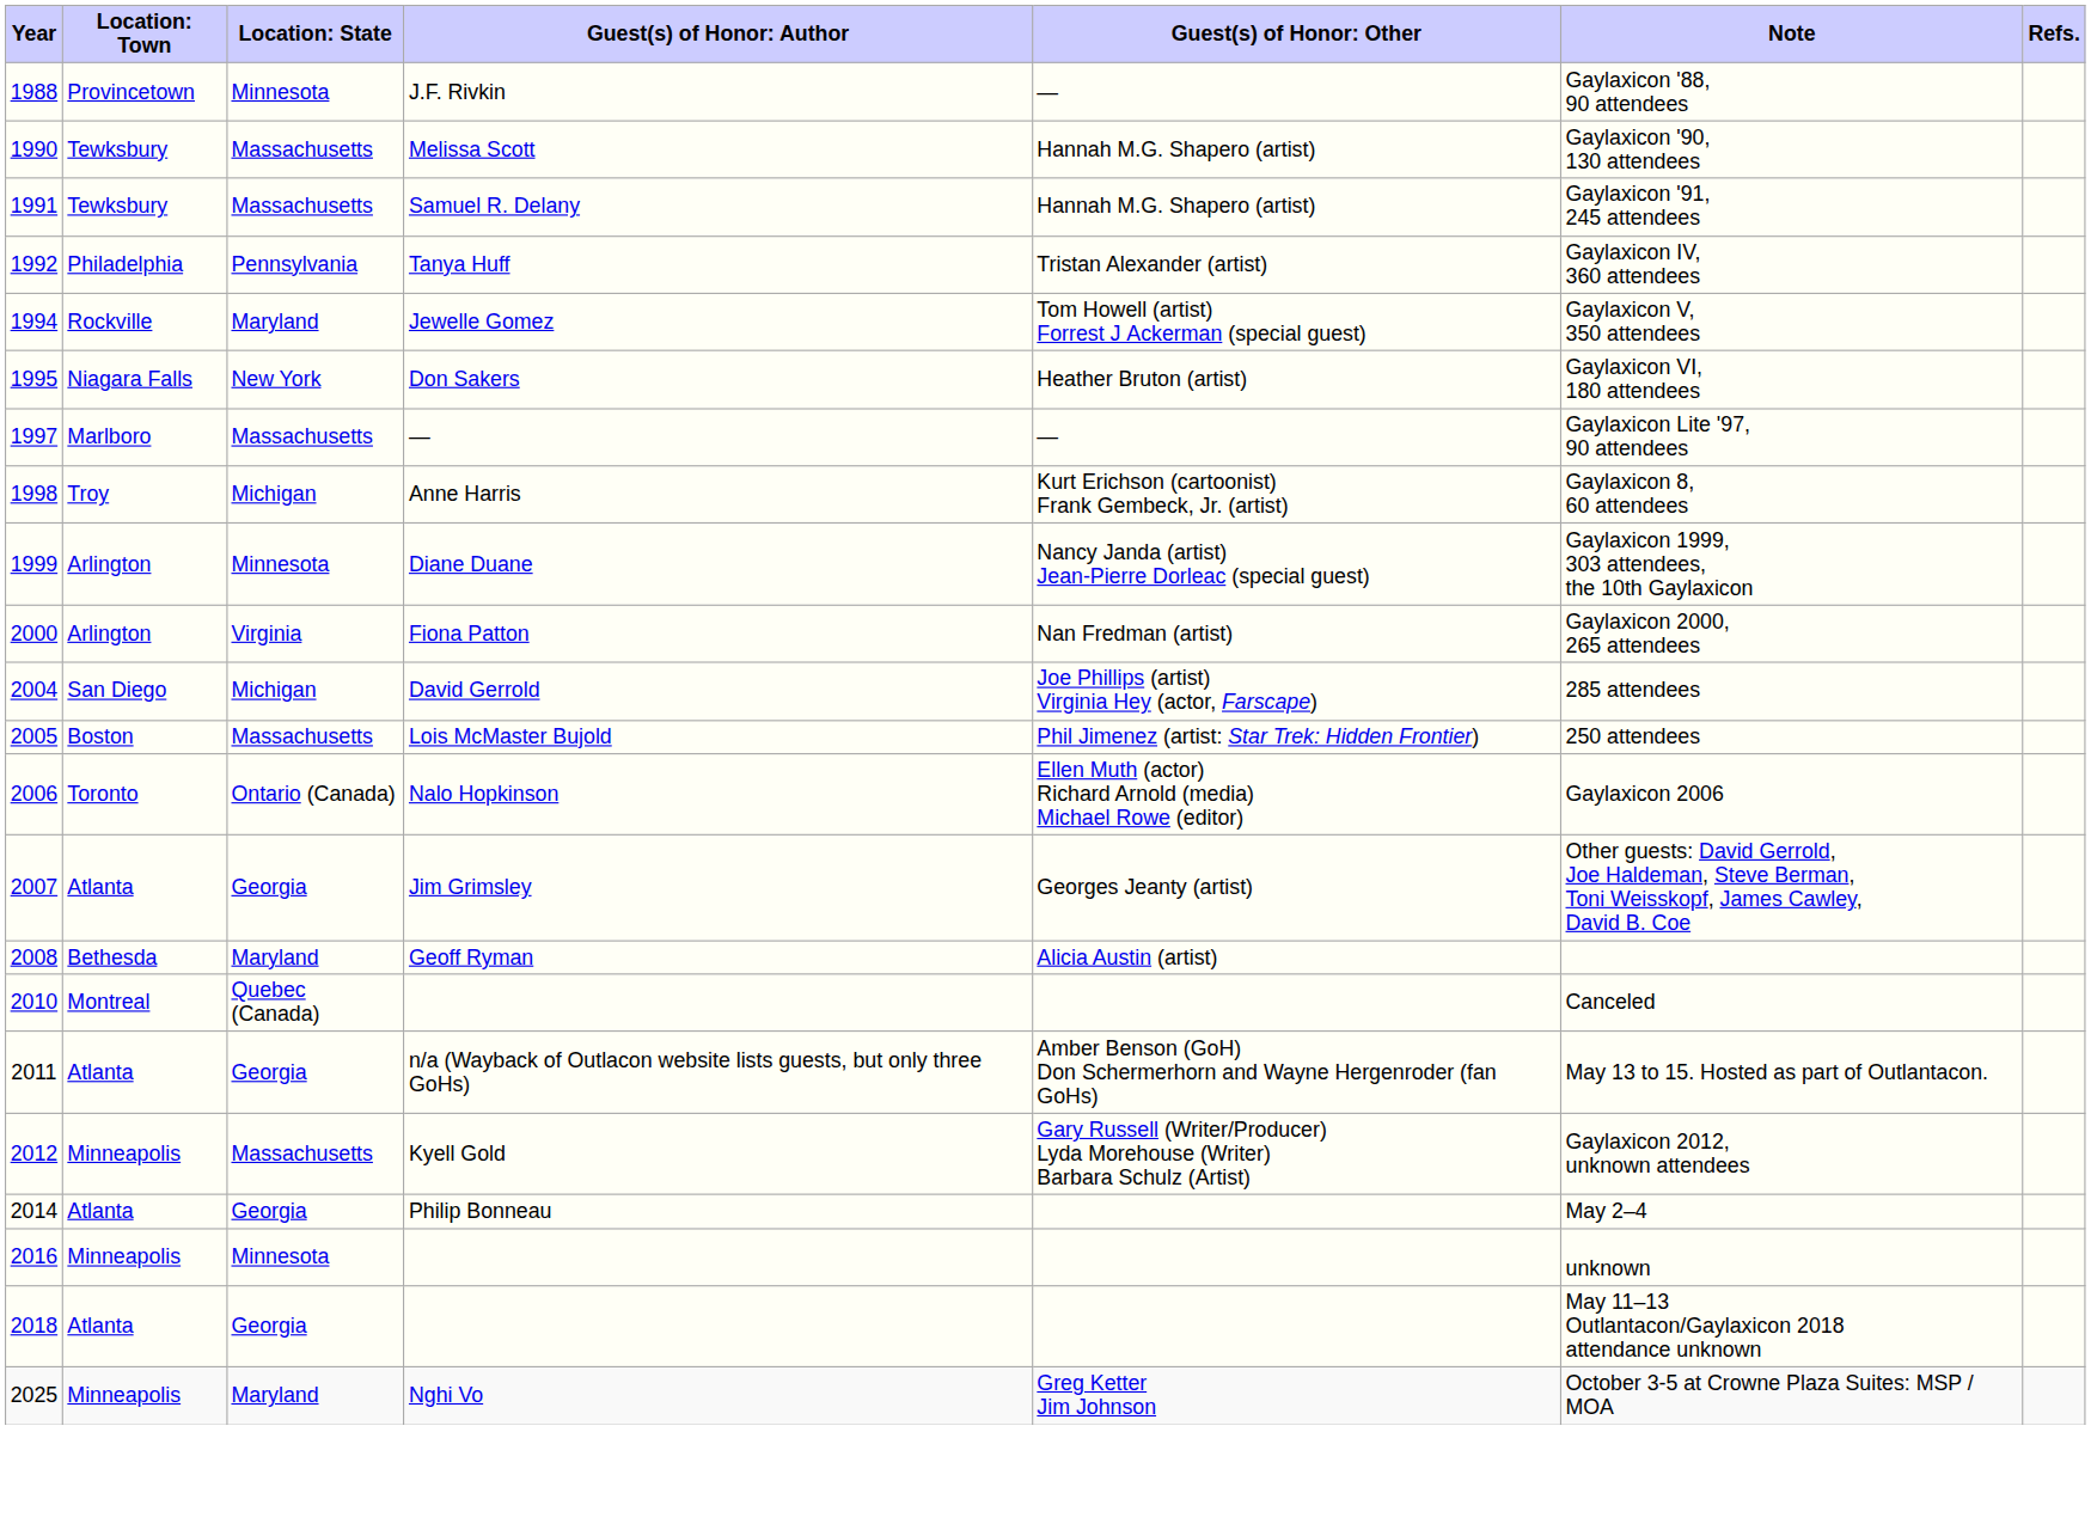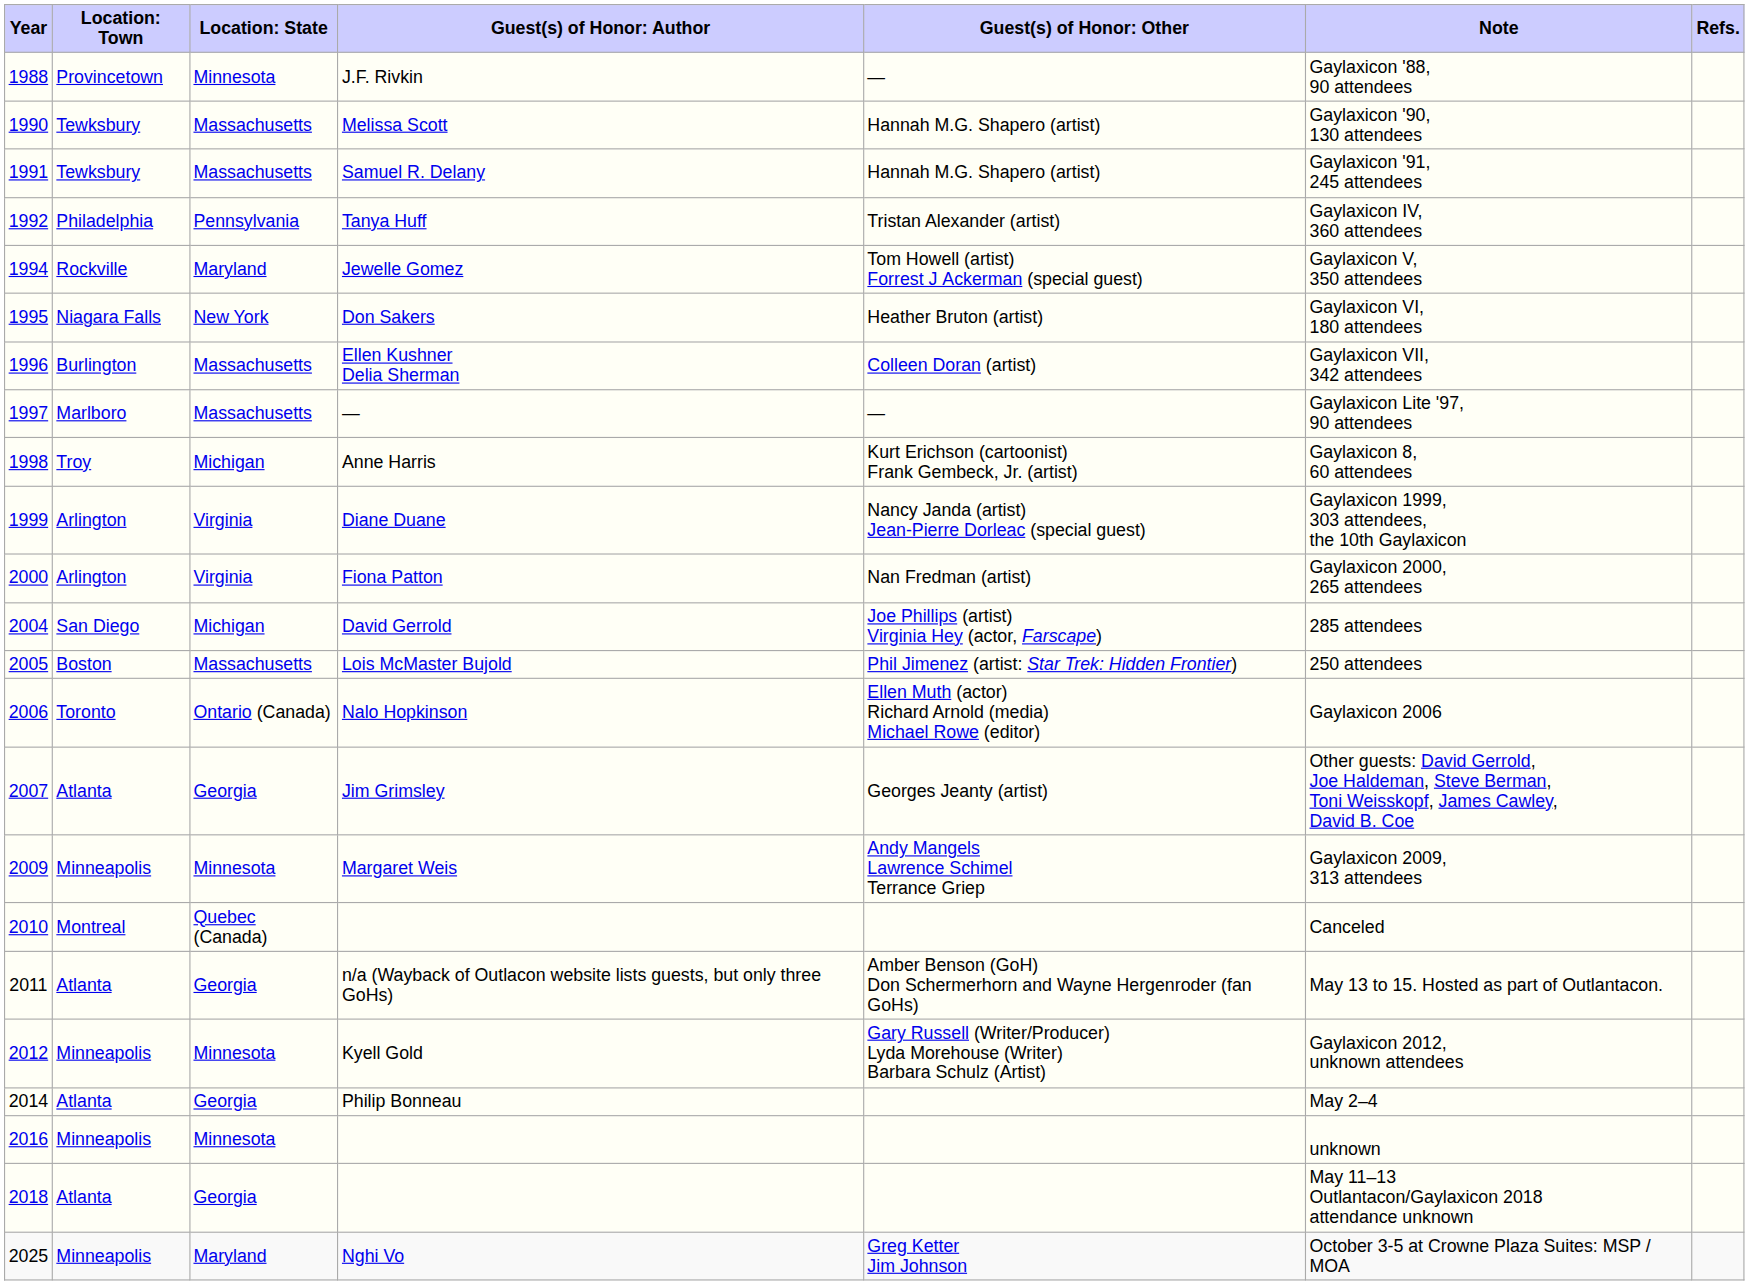 <table class="sortable wikitable">
 <tr>
 <th style="background:#ccf; width=9%">Year</th>
 <th style="background:#ccf; width=15%">Location: Town</th>
 <th style="background:#ccf; width=18%">Location: State</th>
 <th style="background:#ccf; width=20%">Guest(s) of Honor: Author</th>
 <th style="background:#ccf; width=23%">Guest(s) of Honor: Other</th>
 <th style="background:#ccf; width=20%">Note</th>
 <th style="background:#ccf; width=6%" class="unsortable">Refs.</th>
 </tr>
 <tr style="background:#fffff6">
 <td style="text-align:center;"><a href='#'>1988</a></td>
 <td><a href='#'>Provincetown</a></td>
 <td><a href='#'>Minnesota</a></td>
 <td>J.F. Rivkin</td>
 <td>—</td>
 <td>Gaylaxicon '88,<br>90 attendees</td>
 <td style="text-align:center;"></td>
 </tr>
 <tr style="background:#fffff6">
 <td style="text-align:center;"><a href='#'>1990</a></td>
 <td><a href='#'>Tewksbury</a></td>
 <td><a href='#'>Massachusetts</a></td>
 <td><a href='#'>Melissa Scott</a></td>
 <td>Hannah M.G. Shapero (artist)</td>
 <td>Gaylaxicon '90,<br>130 attendees</td>
 <td style="text-align:center;"></td>
 </tr>
 <tr style="background:#fffff6">
 <td style="text-align:center;"><a href='#'>1991</a></td>
 <td><a href='#'>Tewksbury</a></td>
 <td><a href='#'>Massachusetts</a></td>
 <td><a href='#'>Samuel R. Delany</a></td>
 <td>Hannah M.G. Shapero (artist)</td>
 <td>Gaylaxicon '91,<br>245 attendees</td>
 <td style="text-align:center;"></td>
 </tr>
 <tr style="background:#fffff6">
 <td style="text-align:center;"><a href='#'>1992</a></td>
 <td><a href='#'>Philadelphia</a></td>
 <td><a href='#'>Pennsylvania</a></td>
 <td><a href='#'>Tanya Huff</a></td>
 <td>Tristan Alexander (artist)</td>
 <td>Gaylaxicon IV,<br>360 attendees</td>
 <td style="text-align:center;"></td>
 </tr>
 <tr style="background:#fffff6">
 <td style="text-align:center;"><a href='#'>1994</a></td>
 <td><a href='#'>Rockville</a></td>
 <td><a href='#'>Maryland</a></td>
 <td><a href='#'>Jewelle Gomez</a></td>
 <td>Tom Howell (artist)<br><a href='#'>Forrest J Ackerman</a> (special guest)</td>
 <td>Gaylaxicon V,<br>350 attendees</td>
 <td style="text-align:center;"></td>
 </tr>
 <tr style="background:#fffff6">
 <td style="text-align:center;"><a href='#'>1995</a></td>
 <td><a href='#'>Niagara Falls</a></td>
 <td><a href='#'>New York</a></td>
 <td><a href='#'>Don Sakers</a></td>
 <td>Heather Bruton (artist)</td>
 <td>Gaylaxicon VI,<br>180 attendees</td>
 <td style="text-align:center;"></td>
 </tr>
 <tr style="background:#fffff6">
+<td style="text-align:center;"><a href='#'>1996</a></td>
+<td><a href='#'>Burlington</a></td>
+<td><a href='#'>Massachusetts</a></td>
+<td><a href='#'>Ellen Kushner</a><br><a href='#'>Delia Sherman</a></td>
+<td><a href='#'>Colleen Doran</a> (artist)</td>
+<td>Gaylaxicon VII,<br>342 attendees</td>
+<td style="text-align:center;"></td>
+</tr>
+<tr style="background:#fffff6">
 <td style="text-align:center;"><a href='#'>1997</a></td>
 <td><a href='#'>Marlboro</a></td>
 <td><a href='#'>Massachusetts</a></td>
 <td>—</td>
 <td>—</td>
 <td>Gaylaxicon Lite '97,<br> 90 attendees</td>
 <td style="text-align:center;"></td>
 </tr>
 <tr style="background:#fffff6">
 <td style="text-align:center;"><a href='#'>1998</a></td>
 <td><a href='#'>Troy</a></td>
 <td><a href='#'>Michigan</a></td>
 <td>Anne Harris</td>
 <td>Kurt Erichson (cartoonist)<br>Frank Gembeck, Jr. (artist)</td>
 <td>Gaylaxicon 8,<br>60 attendees</td>
 <td style="text-align:center;"></td>
 </tr>
 <tr style="background:#fffff6">
 <td style="text-align:center;"><a href='#'>1999</a></td>
 <td><a href='#'>Arlington</a></td>
-<td><a href='#'>Minnesota</a></td>
+<td><a href='#'>Virginia</a></td>
 <td><a href='#'>Diane Duane</a></td>
 <td>Nancy Janda (artist)<br><a href='#'>Jean-Pierre Dorleac</a> (special guest)</td>
 <td>Gaylaxicon 1999,<br>303 attendees,<br>the 10th Gaylaxicon</td>
 <td style="text-align:center;"></td>
 </tr>
 <tr style="background:#fffff6">
 <td style="text-align:center;"><a href='#'>2000</a></td>
 <td><a href='#'>Arlington</a></td>
 <td><a href='#'>Virginia</a></td>
 <td><a href='#'>Fiona Patton</a></td>
 <td>Nan Fredman (artist)</td>
 <td>Gaylaxicon 2000,<br>265 attendees</td>
 <td style="text-align:center;"></td>
 </tr>
 <tr style="background:#fffff6">
 <td style="text-align:center;"><a href='#'>2004</a></td>
 <td><a href='#'>San Diego</a></td>
 <td><a href='#'>Michigan</a></td>
 <td><a href='#'>David Gerrold</a></td>
 <td><a href='#'>Joe Phillips</a> (artist)<br><a href='#'>Virginia Hey</a> (actor, <em><a href='#'>Farscape</a></em>)</td>
 <td>285 attendees</td>
 <td style="text-align:center;"></td>
 </tr>
 <tr style="background:#fffff6">
 <td style="text-align:center;"><a href='#'>2005</a></td>
 <td><a href='#'>Boston</a></td>
 <td><a href='#'>Massachusetts</a></td>
 <td><a href='#'>Lois McMaster Bujold</a></td>
 <td><a href='#'>Phil Jimenez</a> (artist:<em> <a href='#'>Star Trek: Hidden Frontier</a></em>)<br></td>
 <td>250 attendees</td>
 <td style="text-align:center;"></td>
 </tr>
 <tr style="background:#fffff6">
 <td style="text-align:center;"><a href='#'>2006</a></td>
 <td><a href='#'>Toronto</a></td>
 <td><a href='#'>Ontario</a> (Canada)</td>
 <td><a href='#'>Nalo Hopkinson</a></td>
 <td><a href='#'>Ellen Muth</a> (actor)<br>Richard Arnold (media)<br><a href='#'>Michael Rowe</a> (editor)</td>
 <td>Gaylaxicon 2006</td>
 <td style="text-align:center;"></td>
 </tr>
 <tr style="background:#fffff6">
 <td style="text-align:center;"><a href='#'>2007</a></td>
 <td><a href='#'>Atlanta</a></td>
 <td><a href='#'>Georgia</a></td>
 <td><a href='#'>Jim Grimsley</a></td>
 <td>Georges Jeanty (artist)</td>
 <td>Other guests: <a href='#'>David Gerrold</a>,<br><a href='#'>Joe Haldeman</a>, <a href='#'>Steve Berman</a>,<br><a href='#'>Toni Weisskopf</a>, <a href='#'>James Cawley</a>,<br><a href='#'>David B. Coe</a></td>
 <td style="text-align:center;"></td>
 </tr>
 <tr style="background:#fffff6">
-<td style="text-align:center;"><a href='#'>2008</a></td>
-<td><a href='#'>Bethesda</a></td>
-<td><a href='#'>Maryland</a></td>
-<td><a href='#'>Geoff Ryman</a></td>
-<td><a href='#'>Alicia Austin</a> (artist)</td>
-<td></td>
+<td style="text-align:center;"><a href='#'>2009</a></td>
+<td><a href='#'>Minneapolis</a></td>
+<td><a href='#'>Minnesota</a></td>
+<td><a href='#'>Margaret Weis</a></td>
+<td><a href='#'>Andy Mangels</a><br> <a href='#'>Lawrence Schimel</a><br>  Terrance Griep</td>
+<td>Gaylaxicon 2009,<br> 313 attendees</td>
 <td style="text-align:center;"></td>
 </tr>
 <tr style="background:#fffff6">
 <td style="text-align:center;"><a href='#'>2010</a></td>
 <td><a href='#'>Montreal</a></td>
 <td><a href='#'>Quebec</a> (Canada)</td>
 <td></td>
 <td></td>
 <td>Canceled </td>
 <td style="text-align:center;"></td>
 </tr>
 <tr style="background:#fffff6">
 <td style="text-align:center;">2011</td>
 <td><a href='#'>Atlanta</a></td>
 <td><a href='#'>Georgia</a></td>
 <td>n/a (Wayback of Outlacon website lists guests, but only three GoHs)</td>
 <td>Amber Benson (GoH) <br> Don Schermerhorn and Wayne Hergenroder (fan GoHs)</td>
 <td>May 13 to 15. Hosted as part of Outlantacon.</td>
 <td style="text-align:center;"></td>
 </tr>
 <tr style="background:#fffff6">
 <td style="text-align:center;"><a href='#'>2012</a></td>
 <td><a href='#'>Minneapolis</a></td>
-<td><a href='#'>Massachusetts</a></td>
+<td><a href='#'>Minnesota</a></td>
 <td>Kyell Gold</td>
 <td><a href='#'>Gary Russell</a> (Writer/Producer)<br> Lyda Morehouse (Writer)<br>  Barbara Schulz (Artist)</td>
 <td>Gaylaxicon 2012,<br> unknown attendees</td>
 <td style="text-align:center;"></td>
 </tr>
 <tr style="background:#fffff6">
 <td style="text-align:center;">2014</td>
 <td><a href='#'>Atlanta</a></td>
 <td><a href='#'>Georgia</a></td>
 <td>Philip Bonneau</td>
 <td></td>
 <td>May 2–4</td>
 <td style="text-align:center;"></td>
 </tr>
 <tr style="background:#fffff6">
 <td style="text-align:center;"><a href='#'>2016</a></td>
 <td><a href='#'>Minneapolis</a></td>
 <td><a href='#'>Minnesota</a></td>
 <td></td>
 <td></td>
 <td><br> unknown</td>
 <td style="text-align:center;"></td>
 </tr>
 <tr style="background:#fffff6">
 <td style="text-align:center;"><a href='#'>2018</a></td>
 <td><a href='#'>Atlanta</a></td>
 <td><a href='#'>Georgia</a></td>
 <td></td>
 <td></td>
 <td>May 11–13<br> Outlantacon/Gaylaxicon 2018<br> attendance unknown</td>
 <td style="text-align:center;"></td>
 </tr>
 <tr>
 <td>2025</td>
 <td><a href='#'>Minneapolis</a></td>
 <td><a href='#'>Maryland</a></td>
 <td><a href='#'>Nghi Vo</a></td>
 <td><a href='#'>Greg Ketter</a><br><a href='#'>Jim Johnson</a></td>
 <td>October 3-5 at Crowne Plaza Suites: MSP / MOA</td>
 <td></td>
 </tr>
 </table>
